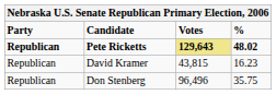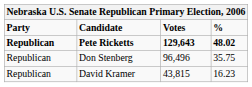 <table class="wikitable">
 <tr>
 <th colspan="4">Nebraska U.S. Senate Republican Primary Election, 2006</th>
 </tr>
 <tr>
 <td><strong>Party</strong></td>
 <td><strong>Candidate</strong></td>
 <td><strong>Votes</strong></td>
 <td><strong>%</strong></td>
 </tr>
 <tr>
 <td><strong>Republican</strong></td>
 <td><strong>Pete Ricketts</strong></td>
-<td style="background: khaki;"><strong>129,643</strong></td>
+<td><strong>129,643</strong></td>
 <td><strong>48.02</strong></td>
+</tr>
+<tr>
+<td>Republican</td>
+<td>Don Stenberg</td>
+<td>96,496</td>
+<td>35.75</td>
 </tr>
 <tr>
 <td>Republican</td>
 <td>David Kramer</td>
 <td>43,815</td>
 <td>16.23</td>
 </tr>
-<tr>
-<td>Republican</td>
-<td>Don Stenberg</td>
-<td>96,496</td>
-<td>35.75</td>
-</tr>
 </table>
